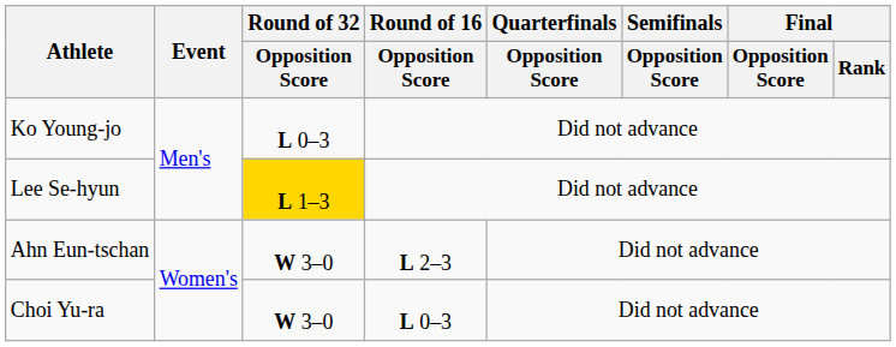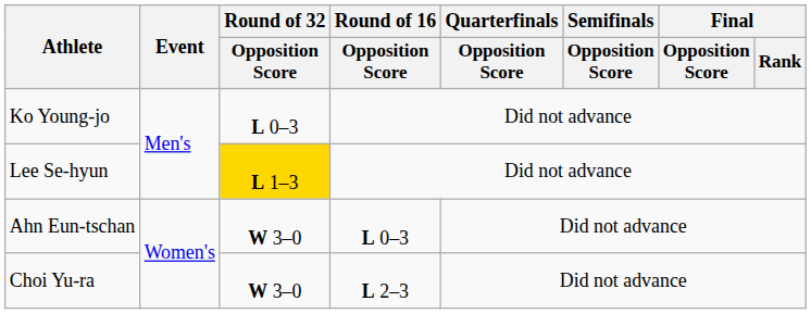 <table class=wikitable style="font-size:90%; text-align:center;">
 <tr>
 <th rowspan="2">Athlete</th>
 <th rowspan="2">Event</th>
 <th>Round of 32</th>
 <th>Round of 16</th>
 <th>Quarterfinals</th>
 <th>Semifinals</th>
 <th colspan=2>Final</th>
 </tr>
 <tr style="font-size:95%">
 <th>Opposition<br>Score</th>
 <th>Opposition<br>Score</th>
 <th>Opposition<br>Score</th>
 <th>Opposition<br>Score</th>
 <th>Opposition<br>Score</th>
 <th>Rank</th>
 </tr>
 <tr>
 <td align=left>Ko Young-jo</td>
 <td align=left rowspan=2><a href='#'>Men's</a></td>
 <td><br><strong>L</strong> 0–3</td>
 <td colspan=5>Did not advance</td>
 </tr>
 <tr>
 <td align=left>Lee Se-hyun</td>
 <td style="background: gold;"><br><strong>L</strong> 1–3</td>
 <td colspan=5>Did not advance</td>
 </tr>
 <tr>
 <td align=left>Ahn Eun-tschan</td>
 <td align=left rowspan=2><a href='#'>Women's</a></td>
 <td><br><strong>W</strong> 3–0</td>
-<td><br><strong>L</strong> 2–3</td>
+<td><br><strong>L</strong> 0–3</td>
 <td colspan=4>Did not advance</td>
 </tr>
 <tr>
 <td align=left>Choi Yu-ra</td>
 <td><br><strong>W</strong> 3–0</td>
-<td><br><strong>L</strong> 0–3</td>
+<td><br><strong>L</strong> 2–3</td>
 <td colspan=4>Did not advance</td>
 </tr>
 </table>
